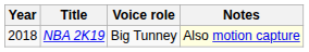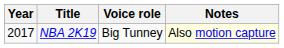 <table class="wikitable sortable">
 <tr>
 <th>Year</th>
 <th>Title</th>
 <th>Voice role</th>
 <th class="unsortable">Notes</th>
 </tr>
 <tr>
-<td>2018</td>
+<td>2017</td>
 <td><em><a href='#'>NBA 2K19</a></em></td>
 <td>Big Tunney</td>
 <td style="background: lightyellow;">Also <a href='#'>motion capture</a></td>
 </tr>
 </table>
